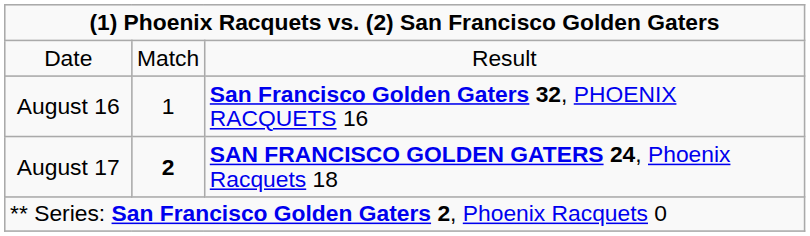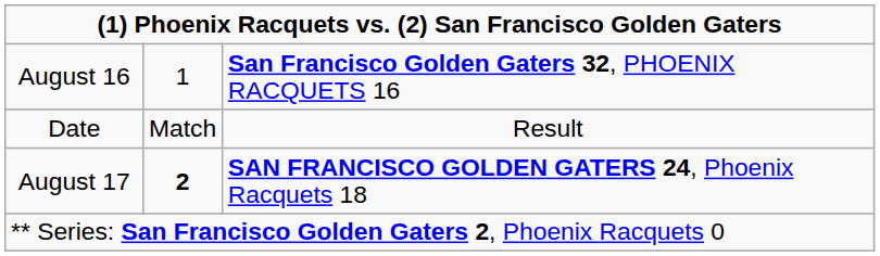 <table class="wikitable" style="font-size:92%; text-align:left; line-height:normal; width=50%">
 <tr>
 <td style="text-align:center;" colspan=3><strong>(1) Phoenix Racquets vs. (2) San Francisco Golden Gaters</strong></td>
 </tr>
 <tr>
+<td style="text-align:center;">August 16</td>
+<td style="text-align:center;">1</td>
+<td><strong><a href='#'>San Francisco Golden Gaters</a> 32</strong>, <a href='#'>PHOENIX RACQUETS</a> 16</td>
+</tr>
+<tr>
 <td style="text-align:center; width:75px">Date</td>
 <td style="text-align:center; width:40px">Match</td>
 <td style="text-align:center; width:380px">Result</td>
-</tr>
-<tr>
-<td style="text-align:center;">August 16</td>
-<td style="text-align:center;">1</td>
-<td><strong><a href='#'>San Francisco Golden Gaters</a> 32</strong>, <a href='#'>PHOENIX RACQUETS</a> 16</td>
 </tr>
 <tr>
 <td style="text-align:center;">August 17</td>
 <td style="text-align:center;"><strong>2</strong></td>
 <td><strong><a href='#'>SAN FRANCISCO GOLDEN GATERS</a> 24</strong>, <a href='#'>Phoenix Racquets</a> 18</td>
 </tr>
 <tr>
 <td style="text-align:left;" colspan=3>** Series: <strong><a href='#'>San Francisco Golden Gaters</a> 2</strong>, <a href='#'>Phoenix Racquets</a> 0</td>
 </tr>
 </table>
